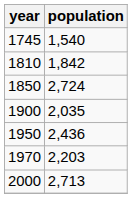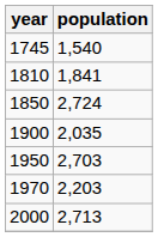 <table class="wikitable">
 <tr>
 <th>year</th>
 <th>population</th>
 </tr>
 <tr>
 <td>1745</td>
 <td>1,540</td>
 </tr>
 <tr>
 <td>1810</td>
-<td>1,842</td>
+<td>1,841</td>
 </tr>
 <tr>
 <td>1850</td>
 <td>2,724</td>
 </tr>
 <tr>
 <td>1900</td>
 <td>2,035</td>
 </tr>
 <tr>
 <td>1950</td>
-<td>2,436</td>
+<td>2,703</td>
 </tr>
 <tr>
 <td>1970</td>
 <td>2,203</td>
 </tr>
 <tr>
 <td>2000</td>
 <td>2,713</td>
 </tr>
 <tr>
 </tr>
 </table>
